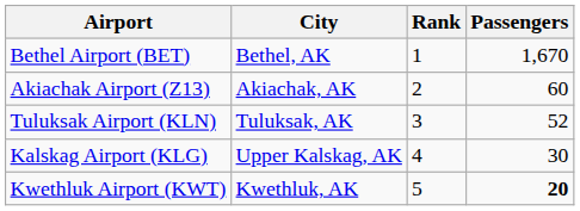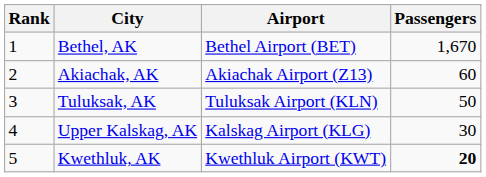 <table class="wikitable">
 <tr>
+<th>Rank</th>
+<th>City</th>
 <th>Airport</th>
-<th>City</th>
-<th>Rank</th>
 <th>Passengers</th>
 </tr>
 <tr>
+<td>1</td>
+<td><a href='#'>Bethel, AK</a></td>
 <td><a href='#'>Bethel Airport (BET)</a></td>
-<td><a href='#'>Bethel, AK</a></td>
-<td>1</td>
 <td align="right">1,670</td>
 </tr>
 <tr>
+<td>2</td>
+<td><a href='#'>Akiachak, AK</a></td>
 <td><a href='#'>Akiachak Airport (Z13)</a></td>
-<td><a href='#'>Akiachak, AK</a></td>
-<td>2</td>
 <td align="right">60</td>
 </tr>
 <tr>
+<td>3</td>
+<td><a href='#'>Tuluksak, AK</a></td>
 <td><a href='#'>Tuluksak Airport (KLN)</a></td>
-<td><a href='#'>Tuluksak, AK</a></td>
-<td>3</td>
-<td align="right">52</td>
+<td align="right">50</td>
 </tr>
 <tr>
+<td>4</td>
+<td><a href='#'>Upper Kalskag, AK</a></td>
 <td><a href='#'>Kalskag Airport (KLG)</a></td>
-<td><a href='#'>Upper Kalskag, AK</a></td>
-<td>4</td>
 <td align=right>30</td>
 </tr>
 <tr>
+<td>5</td>
+<td><a href='#'>Kwethluk, AK</a></td>
 <td><a href='#'>Kwethluk Airport (KWT)</a></td>
-<td><a href='#'>Kwethluk, AK</a></td>
-<td>5</td>
 <td align=right><strong>20</strong></td>
 </tr>
 </table>
